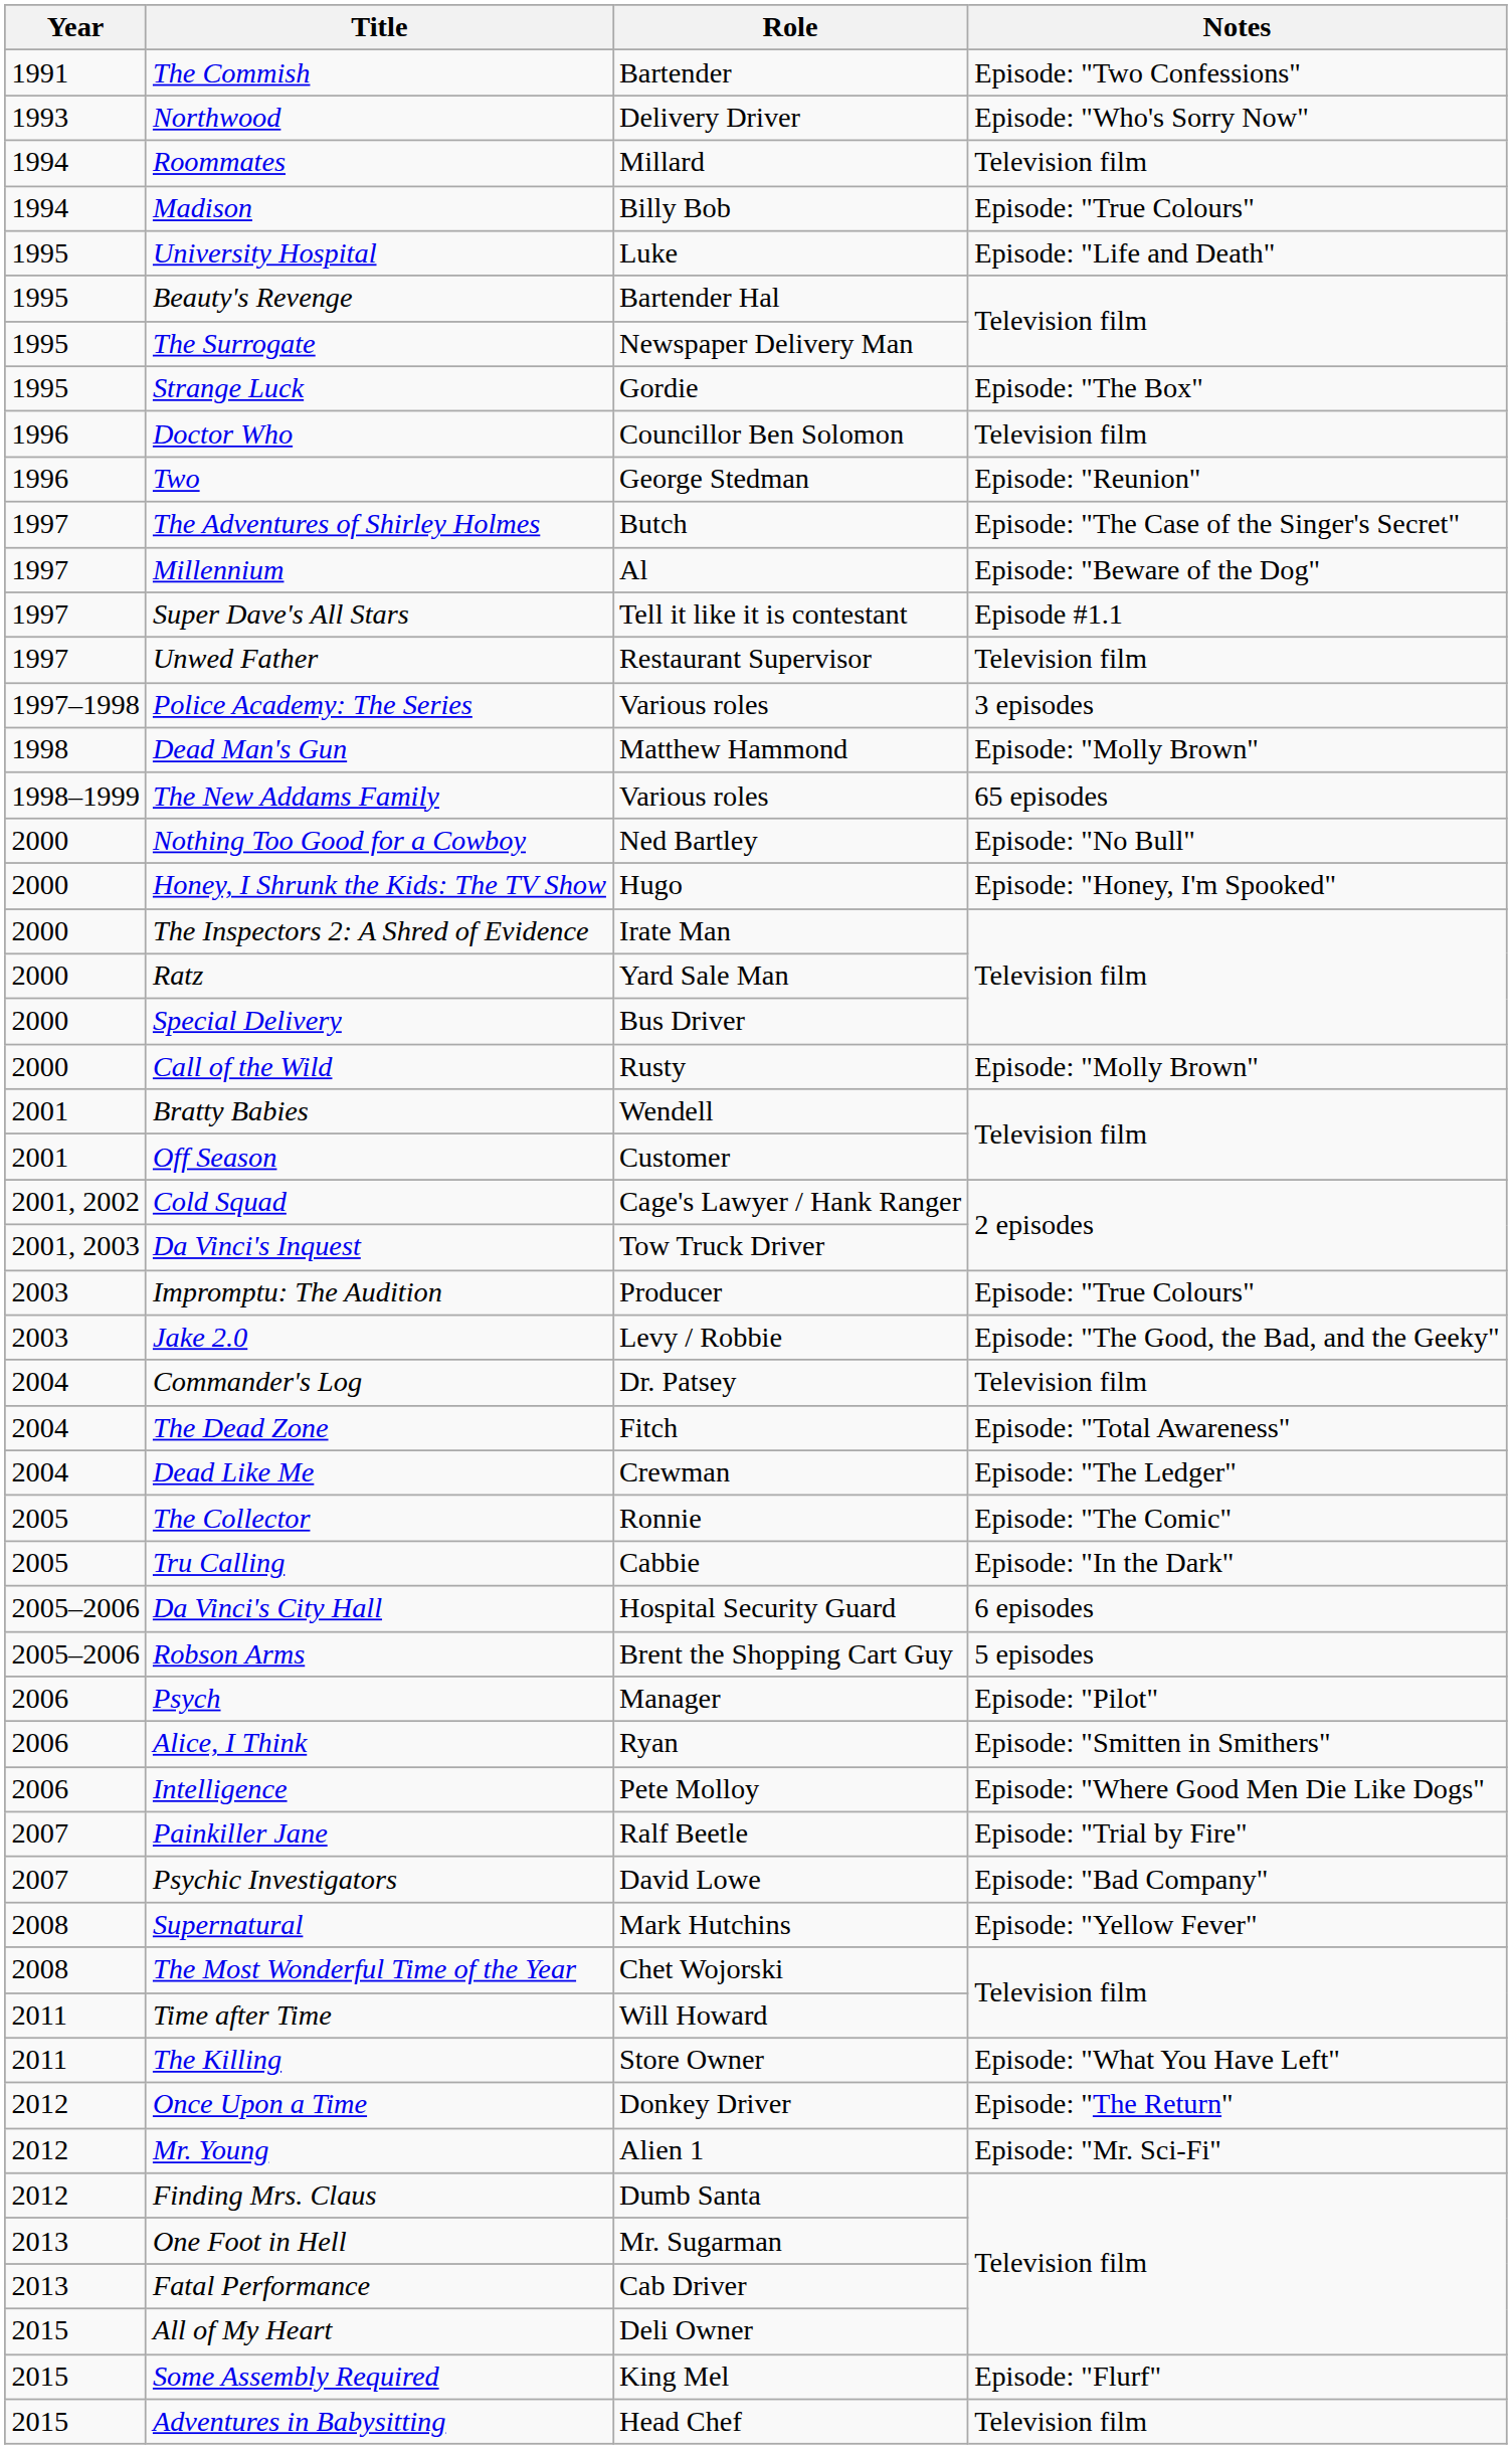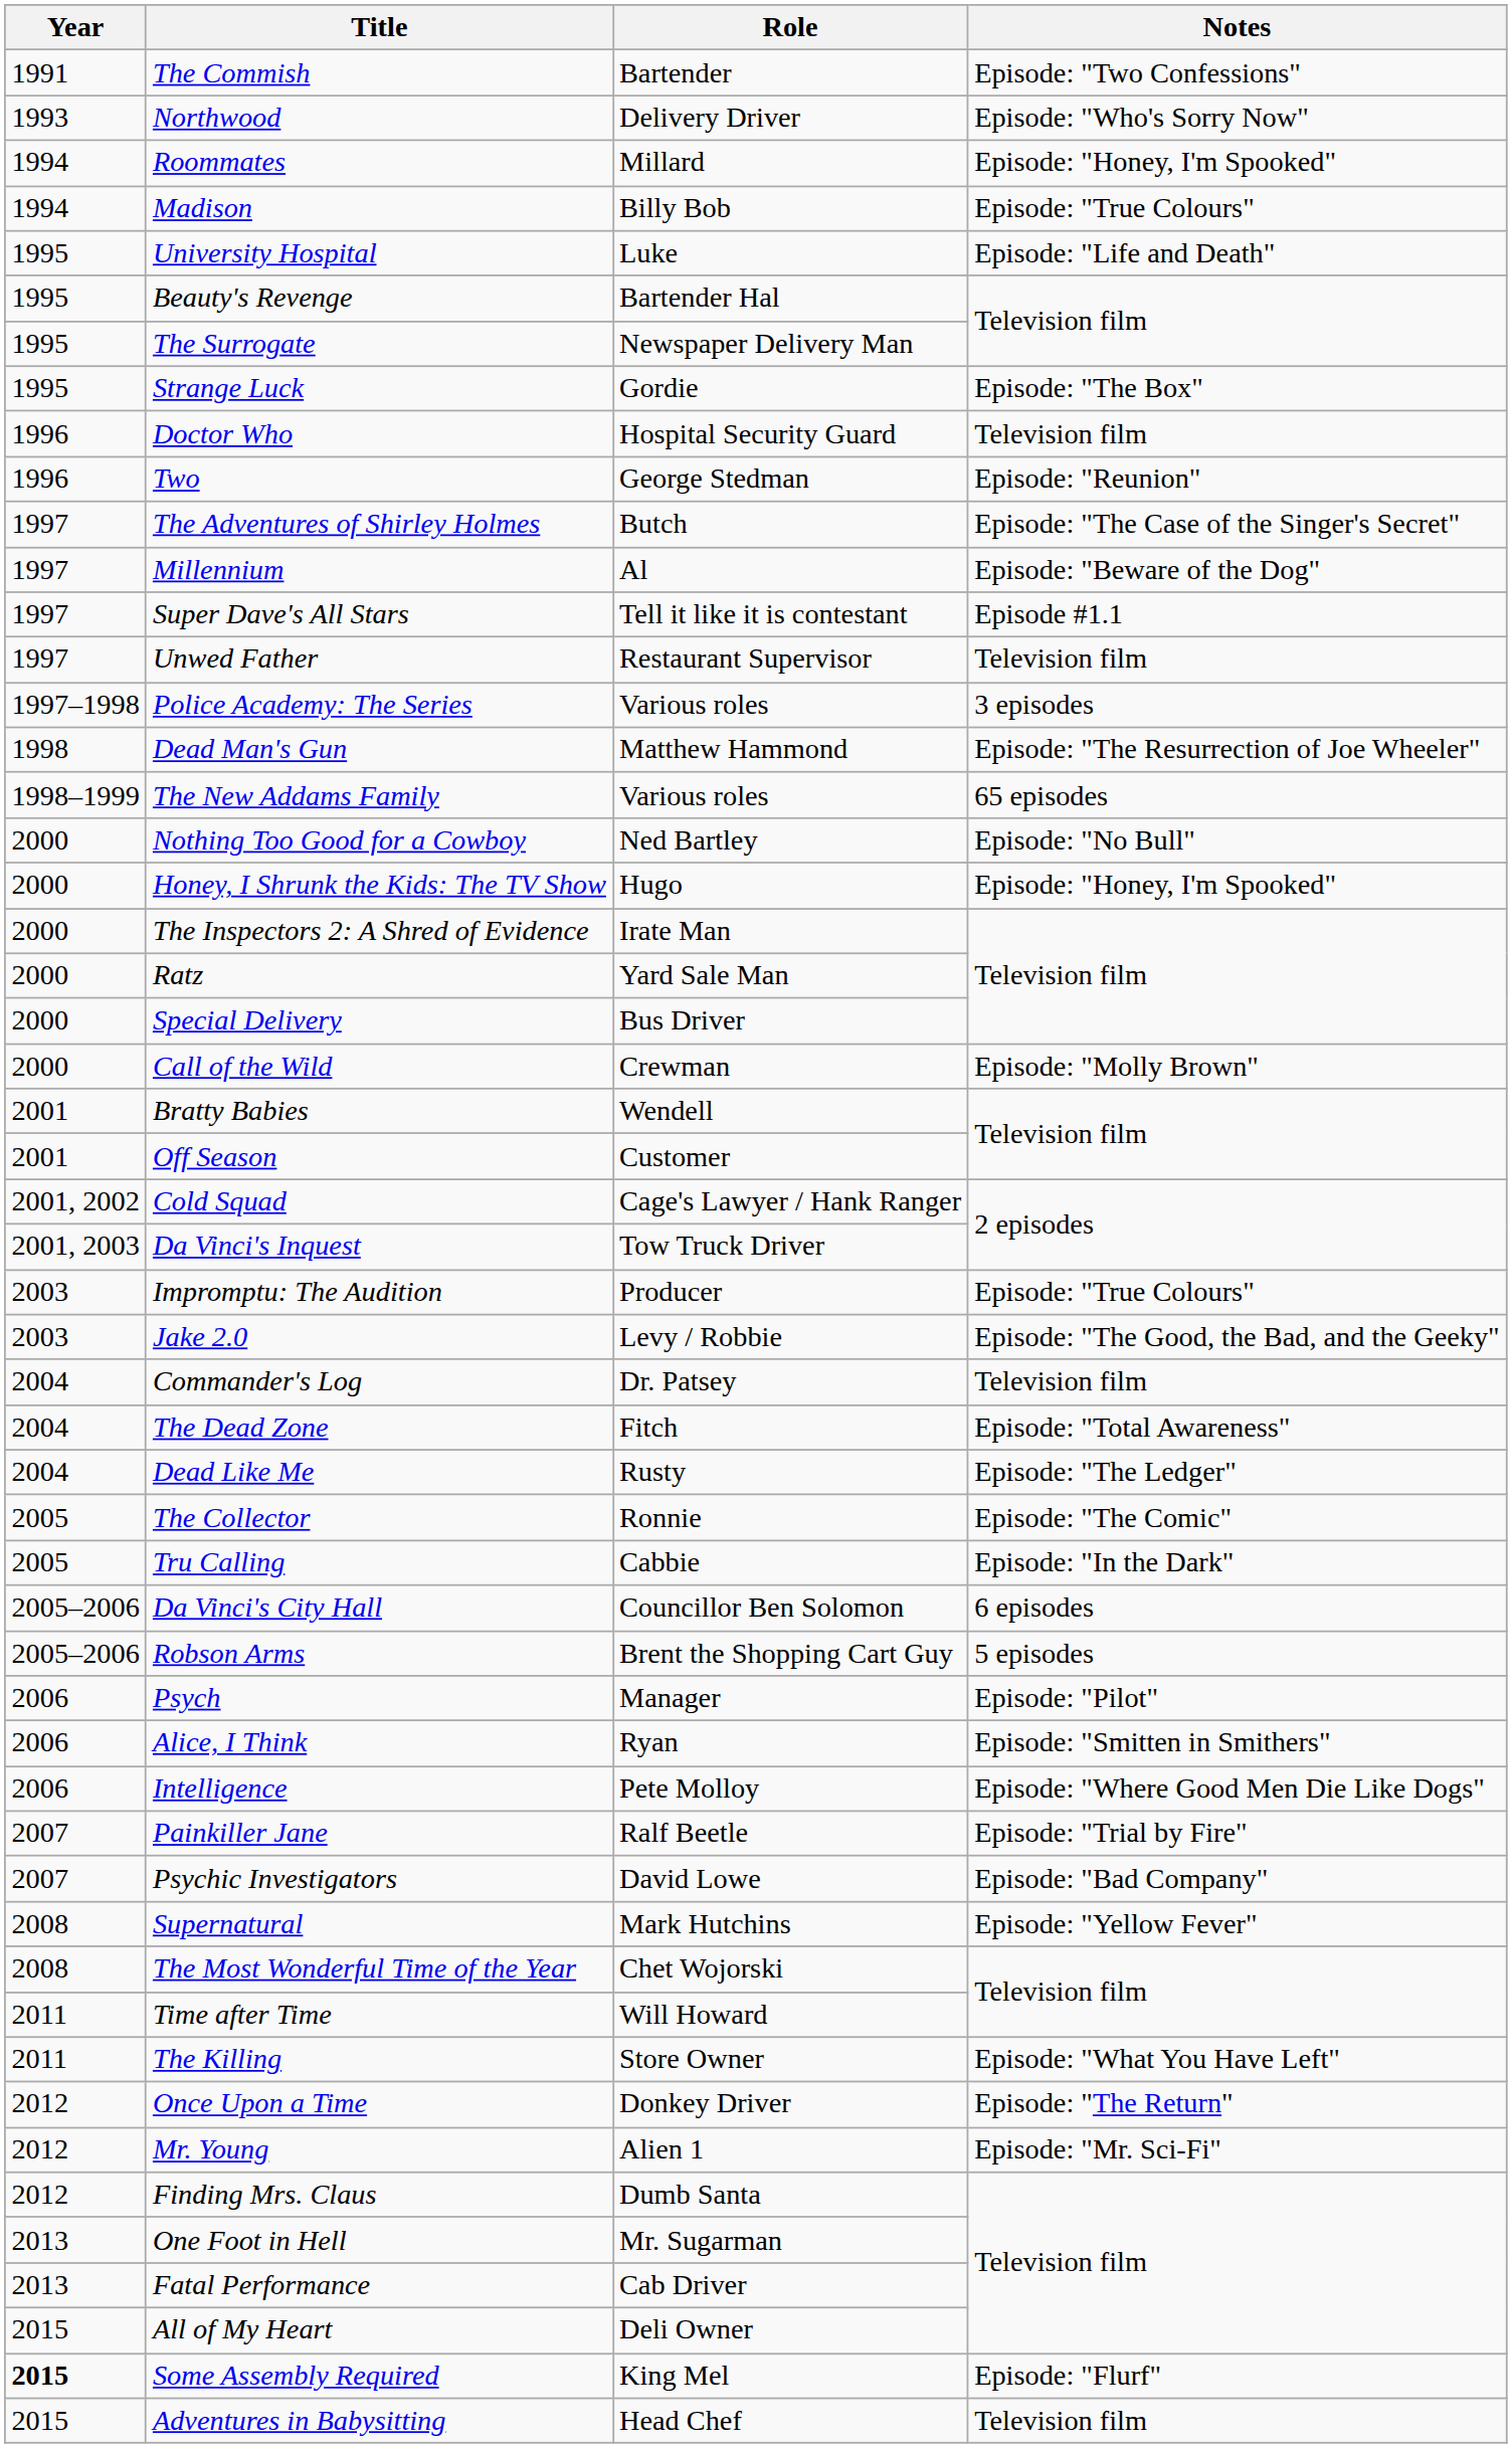 <table class="wikitable sortable">
 <tr>
 <th>Year</th>
 <th>Title</th>
 <th>Role</th>
 <th class="unsortable">Notes</th>
 </tr>
 <tr>
 <td>1991</td>
 <td data-sort-value="Commish, The"><em><a href='#'>The Commish</a></em></td>
 <td>Bartender</td>
 <td>Episode: "Two Confessions"</td>
 </tr>
 <tr>
 <td>1993</td>
 <td><a href='#'><em>Northwood</em></a></td>
 <td>Delivery Driver</td>
 <td>Episode: "Who's Sorry Now"</td>
 </tr>
 <tr>
 <td>1994</td>
 <td><a href='#'><em>Roommates</em></a></td>
 <td>Millard</td>
-<td>Television film</td>
+<td>Episode: "Honey, I'm Spooked"</td>
 </tr>
 <tr>
 <td>1994</td>
 <td><a href='#'><em>Madison</em></a></td>
 <td>Billy Bob</td>
 <td>Episode: "True Colours"</td>
 </tr>
 <tr>
 <td>1995</td>
 <td><a href='#'><em>University Hospital</em></a></td>
 <td>Luke</td>
 <td>Episode: "Life and Death"</td>
 </tr>
 <tr>
 <td>1995</td>
 <td><em>Beauty's Revenge</em></td>
 <td>Bartender Hal</td>
 <td rowspan="2">Television film</td>
 </tr>
 <tr>
 <td>1995</td>
 <td data-sort-value="Surrogate, The"><a href='#'><em>The Surrogate</em></a></td>
 <td>Newspaper Delivery Man</td>
 </tr>
 <tr>
 <td>1995</td>
 <td><em><a href='#'>Strange Luck</a></em></td>
 <td>Gordie</td>
 <td>Episode: "The Box"</td>
 </tr>
 <tr>
 <td>1996</td>
 <td><a href='#'><em>Doctor Who</em></a></td>
-<td>Councillor Ben Solomon</td>
+<td>Hospital Security Guard</td>
 <td>Television film</td>
 </tr>
 <tr>
 <td>1996</td>
 <td><a href='#'><em>Two</em></a></td>
 <td>George Stedman</td>
 <td>Episode: "Reunion"</td>
 </tr>
 <tr>
 <td>1997</td>
 <td data-sort-value="Adventures of Shirley Holmes, The"><em><a href='#'>The Adventures of Shirley Holmes</a></em></td>
 <td>Butch</td>
 <td>Episode: "The Case of the Singer's Secret"</td>
 </tr>
 <tr>
 <td>1997</td>
 <td><a href='#'><em>Millennium</em></a></td>
 <td>Al</td>
 <td>Episode: "Beware of the Dog"</td>
 </tr>
 <tr>
 <td>1997</td>
 <td><em>Super Dave's All Stars</em></td>
 <td>Tell it like it is contestant</td>
 <td>Episode #1.1</td>
 </tr>
 <tr>
 <td>1997</td>
 <td><em>Unwed Father</em></td>
 <td>Restaurant Supervisor</td>
 <td>Television film</td>
 </tr>
 <tr>
 <td>1997–1998</td>
 <td><em><a href='#'>Police Academy: The Series</a></em></td>
 <td>Various roles</td>
 <td>3 episodes</td>
 </tr>
 <tr>
 <td>1998</td>
 <td><em><a href='#'>Dead Man's Gun</a></em></td>
 <td>Matthew Hammond</td>
-<td>Episode: "Molly Brown"</td>
+<td>Episode: "The Resurrection of Joe Wheeler"</td>
 </tr>
 <tr>
 <td>1998–1999</td>
 <td data-sort-value="New Addams Family, The"><em><a href='#'>The New Addams Family</a></em></td>
 <td>Various roles</td>
 <td>65 episodes</td>
 </tr>
 <tr>
 <td>2000</td>
 <td><em><a href='#'>Nothing Too Good for a Cowboy</a></em></td>
 <td>Ned Bartley</td>
 <td>Episode: "No Bull"</td>
 </tr>
 <tr>
 <td>2000</td>
 <td><em><a href='#'>Honey, I Shrunk the Kids: The TV Show</a></em></td>
 <td>Hugo</td>
 <td>Episode: "Honey, I'm Spooked"</td>
 </tr>
 <tr>
 <td>2000</td>
 <td data-sort-value="Inspectors 2: A Shred of Evidence, The"><em>The Inspectors 2: A Shred of Evidence</em></td>
 <td>Irate Man</td>
 <td rowspan="3">Television film</td>
 </tr>
 <tr>
 <td>2000</td>
 <td><em>Ratz</em></td>
 <td>Yard Sale Man</td>
 </tr>
 <tr>
 <td>2000</td>
 <td><a href='#'><em>Special Delivery</em></a></td>
 <td>Bus Driver</td>
 </tr>
 <tr>
 <td>2000</td>
 <td><a href='#'><em>Call of the Wild</em></a></td>
-<td>Rusty</td>
+<td>Crewman</td>
 <td>Episode: "Molly Brown"</td>
 </tr>
 <tr>
 <td>2001</td>
 <td><em>Bratty Babies</em></td>
 <td>Wendell</td>
 <td rowspan="2">Television film</td>
 </tr>
 <tr>
 <td>2001</td>
 <td><a href='#'><em>Off Season</em></a></td>
 <td>Customer</td>
 </tr>
 <tr>
 <td>2001, 2002</td>
 <td><em><a href='#'>Cold Squad</a></em></td>
 <td>Cage's Lawyer / Hank Ranger</td>
 <td rowspan="2">2 episodes</td>
 </tr>
 <tr>
 <td>2001, 2003</td>
 <td><em><a href='#'>Da Vinci's Inquest</a></em></td>
 <td>Tow Truck Driver</td>
 </tr>
 <tr>
 <td>2003</td>
 <td><em>Impromptu: The Audition</em></td>
 <td>Producer</td>
 <td>Episode: "True Colours"</td>
 </tr>
 <tr>
 <td>2003</td>
 <td><em><a href='#'>Jake 2.0</a></em></td>
 <td>Levy / Robbie</td>
 <td>Episode: "The Good, the Bad, and the Geeky"</td>
 </tr>
 <tr>
 <td>2004</td>
 <td><em>Commander's Log</em></td>
 <td>Dr. Patsey</td>
 <td>Television film</td>
 </tr>
 <tr>
 <td>2004</td>
 <td data-sort-value="Dead Zone, The"><a href='#'><em>The Dead Zone</em></a></td>
 <td>Fitch</td>
 <td>Episode: "Total Awareness"</td>
 </tr>
 <tr>
 <td>2004</td>
 <td><em><a href='#'>Dead Like Me</a></em></td>
-<td>Crewman</td>
+<td>Rusty</td>
 <td>Episode: "The Ledger"</td>
 </tr>
 <tr>
 <td>2005</td>
 <td data-sort-value="Collector, The"><a href='#'><em>The Collector</em></a></td>
 <td>Ronnie</td>
 <td>Episode: "The Comic"</td>
 </tr>
 <tr>
 <td>2005</td>
 <td><em><a href='#'>Tru Calling</a></em></td>
 <td>Cabbie</td>
 <td>Episode: "In the Dark"</td>
 </tr>
 <tr>
 <td>2005–2006</td>
 <td><em><a href='#'>Da Vinci's City Hall</a></em></td>
-<td>Hospital Security Guard</td>
+<td>Councillor Ben Solomon</td>
 <td>6 episodes</td>
 </tr>
 <tr>
 <td>2005–2006</td>
 <td><em><a href='#'>Robson Arms</a></em></td>
 <td>Brent the Shopping Cart Guy</td>
 <td>5 episodes</td>
 </tr>
 <tr>
 <td>2006</td>
 <td><em><a href='#'>Psych</a></em></td>
 <td>Manager</td>
 <td>Episode: "Pilot"</td>
 </tr>
 <tr>
 <td>2006</td>
 <td><a href='#'><em>Alice, I Think</em></a></td>
 <td>Ryan</td>
 <td>Episode: "Smitten in Smithers"</td>
 </tr>
 <tr>
 <td>2006</td>
 <td><a href='#'><em>Intelligence</em></a></td>
 <td>Pete Molloy</td>
 <td>Episode: "Where Good Men Die Like Dogs"</td>
 </tr>
 <tr>
 <td>2007</td>
 <td><a href='#'><em>Painkiller Jane</em></a></td>
 <td>Ralf Beetle</td>
 <td>Episode: "Trial by Fire"</td>
 </tr>
 <tr>
 <td>2007</td>
 <td><em>Psychic Investigators</em></td>
 <td>David Lowe</td>
 <td>Episode: "Bad Company"</td>
 </tr>
 <tr>
 <td>2008</td>
 <td><a href='#'><em>Supernatural</em></a></td>
 <td>Mark Hutchins</td>
 <td>Episode: "Yellow Fever"</td>
 </tr>
 <tr>
 <td>2008</td>
 <td data-sort-value="Most Wonderful Time of the Year, The"><a href='#'><em>The Most Wonderful Time of the Year</em></a></td>
 <td>Chet Wojorski</td>
 <td rowspan="2">Television film</td>
 </tr>
 <tr>
 <td>2011</td>
 <td><em>Time after Time</em></td>
 <td>Will Howard</td>
 </tr>
 <tr>
 <td>2011</td>
 <td data-sort-value="Killing, The"><a href='#'><em>The Killing</em></a></td>
 <td>Store Owner</td>
 <td>Episode: "What You Have Left"</td>
 </tr>
 <tr>
 <td>2012</td>
 <td><a href='#'><em>Once Upon a Time</em></a></td>
 <td>Donkey Driver</td>
 <td>Episode: "<a href='#'>The Return</a>"</td>
 </tr>
 <tr>
 <td>2012</td>
 <td><em><a href='#'>Mr. Young</a></em></td>
 <td>Alien 1</td>
 <td>Episode: "Mr. Sci-Fi"</td>
 </tr>
 <tr>
 <td>2012</td>
 <td><em>Finding Mrs. Claus</em></td>
 <td>Dumb Santa</td>
 <td rowspan="4">Television film</td>
 </tr>
 <tr>
 <td>2013</td>
 <td><em>One Foot in Hell</em></td>
 <td>Mr. Sugarman</td>
 </tr>
 <tr>
 <td>2013</td>
 <td><em>Fatal Performance</em></td>
 <td>Cab Driver</td>
 </tr>
 <tr>
 <td>2015</td>
 <td><em>All of My Heart</em></td>
 <td>Deli Owner</td>
 </tr>
 <tr>
-<td>2015</td>
+<td><strong>2015</strong></td>
 <td><a href='#'><em>Some Assembly Required</em></a></td>
 <td>King Mel</td>
 <td>Episode: "Flurf"</td>
 </tr>
 <tr>
 <td>2015</td>
 <td><a href='#'><em>Adventures in Babysitting</em></a></td>
 <td>Head Chef</td>
 <td>Television film</td>
 </tr>
 </table>
